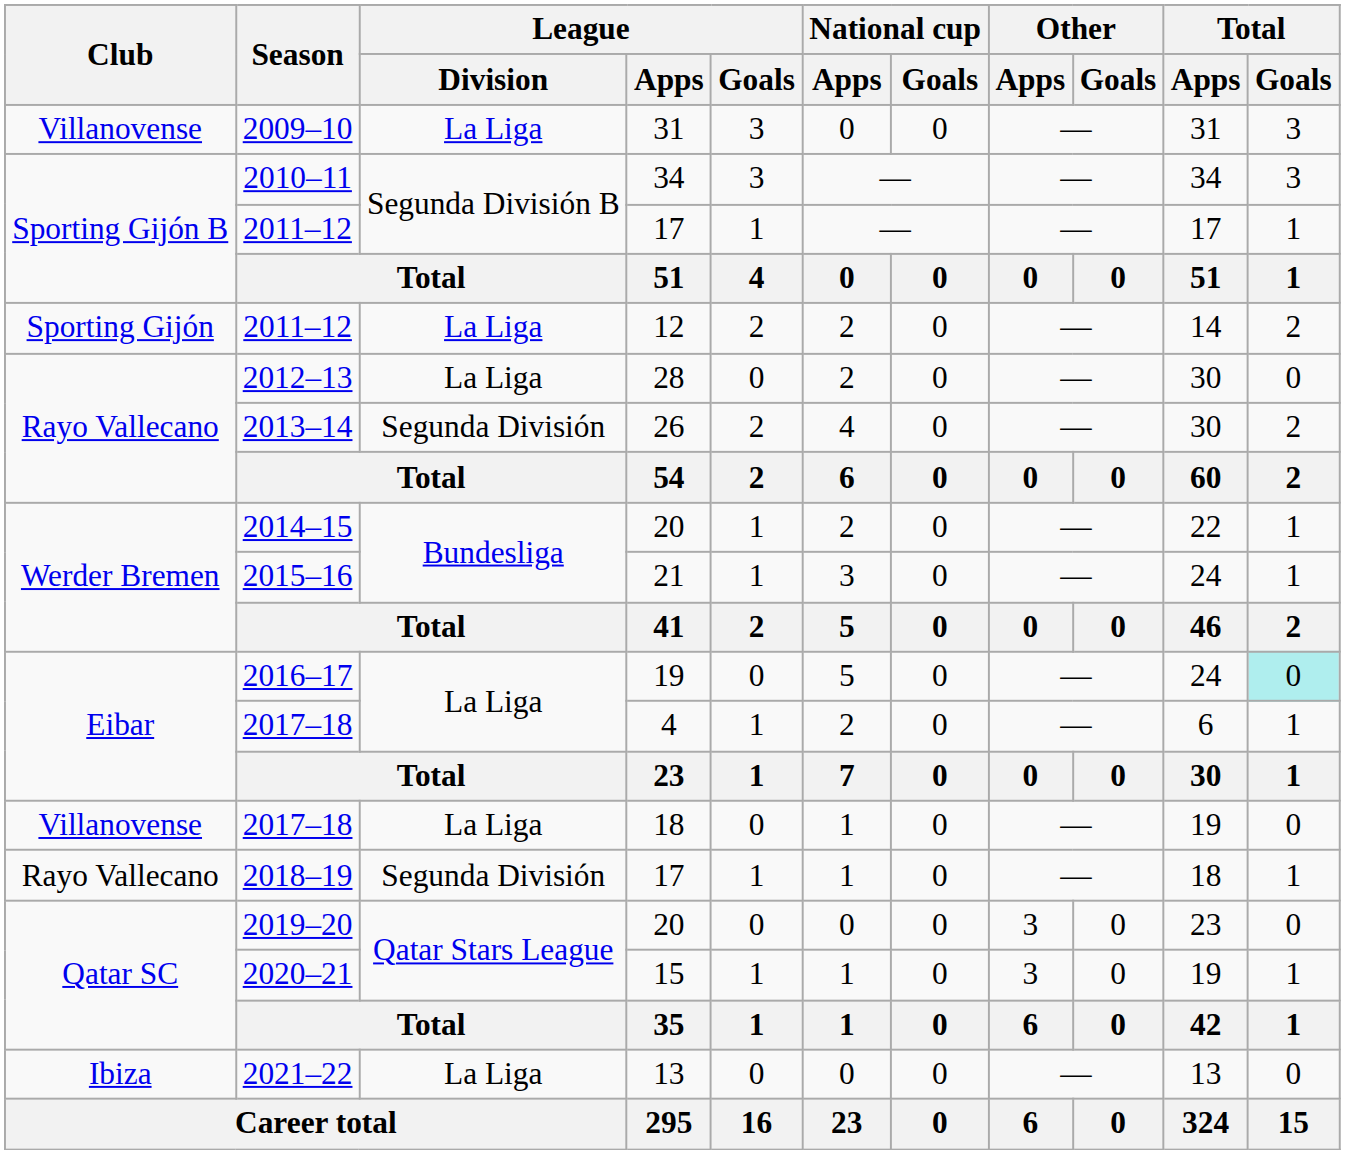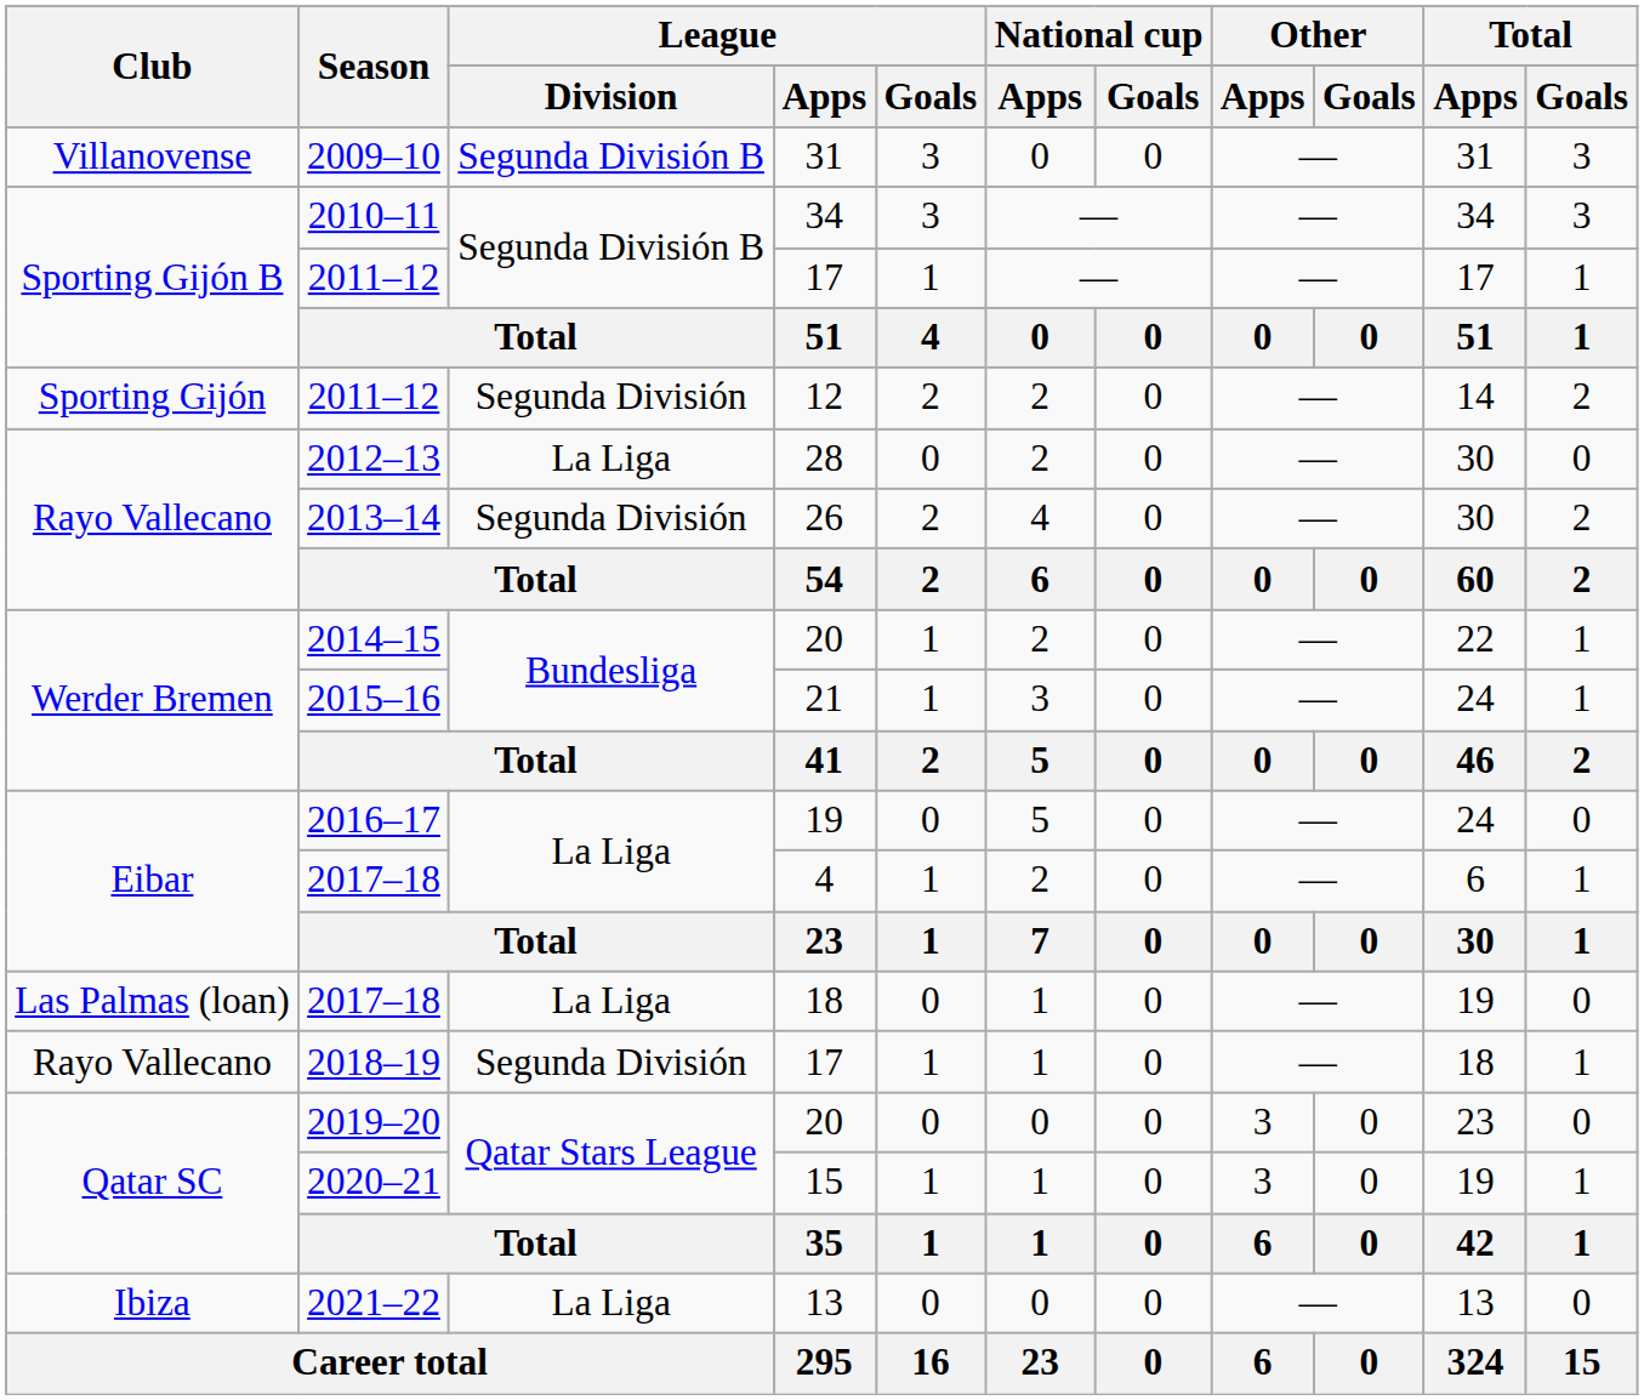 <table class="wikitable" style="text-align:center">
 <tr>
 <th rowspan="2">Club</th>
 <th rowspan="2">Season</th>
 <th colspan="3">League</th>
 <th colspan="2">National cup</th>
 <th colspan="2">Other</th>
 <th colspan="2">Total</th>
 </tr>
 <tr>
 <th>Division</th>
 <th>Apps</th>
 <th>Goals</th>
 <th>Apps</th>
 <th>Goals</th>
 <th>Apps</th>
 <th>Goals</th>
 <th>Apps</th>
 <th>Goals</th>
 </tr>
 <tr>
 <td><a href='#'>Villanovense</a></td>
 <td><a href='#'>2009–10</a></td>
-<td><a href='#'>La Liga</a></td>
+<td><a href='#'>Segunda División B</a></td>
 <td>31</td>
 <td>3</td>
 <td>0</td>
 <td>0</td>
 <td colspan="2">—</td>
 <td>31</td>
 <td>3</td>
 </tr>
 <tr>
 <td rowspan="3"><a href='#'>Sporting Gijón B</a></td>
 <td><a href='#'>2010–11</a></td>
 <td rowspan="2">Segunda División B</td>
 <td>34</td>
 <td>3</td>
 <td colspan="2">—</td>
 <td colspan="2">—</td>
 <td>34</td>
 <td>3</td>
 </tr>
 <tr>
 <td><a href='#'>2011–12</a></td>
 <td>17</td>
 <td>1</td>
 <td colspan="2">—</td>
 <td colspan="2">—</td>
 <td>17</td>
 <td>1</td>
 </tr>
 <tr>
 <th colspan="2">Total</th>
 <th>51</th>
 <th>4</th>
 <th>0</th>
 <th>0</th>
 <th>0</th>
 <th>0</th>
 <th>51</th>
 <th>1</th>
 </tr>
 <tr>
 <td><a href='#'>Sporting Gijón</a></td>
 <td><a href='#'>2011–12</a></td>
-<td><a href='#'>La Liga</a></td>
+<td>Segunda División</td>
 <td>12</td>
 <td>2</td>
 <td>2</td>
 <td>0</td>
 <td colspan="2">—</td>
 <td>14</td>
 <td>2</td>
 </tr>
 <tr>
 <td rowspan="3"><a href='#'>Rayo Vallecano</a></td>
 <td><a href='#'>2012–13</a></td>
 <td>La Liga</td>
 <td>28</td>
 <td>0</td>
 <td>2</td>
 <td>0</td>
 <td colspan="2">—</td>
 <td>30</td>
 <td>0</td>
 </tr>
 <tr>
 <td><a href='#'>2013–14</a></td>
 <td>Segunda División</td>
 <td>26</td>
 <td>2</td>
 <td>4</td>
 <td>0</td>
 <td colspan="2">—</td>
 <td>30</td>
 <td>2</td>
 </tr>
 <tr>
 <th colspan="2">Total</th>
 <th>54</th>
 <th>2</th>
 <th>6</th>
 <th>0</th>
 <th>0</th>
 <th>0</th>
 <th>60</th>
 <th>2</th>
 </tr>
 <tr>
 <td rowspan="3"><a href='#'>Werder Bremen</a></td>
 <td><a href='#'>2014–15</a></td>
 <td rowspan="2"><a href='#'>Bundesliga</a></td>
 <td>20</td>
 <td>1</td>
 <td>2</td>
 <td>0</td>
 <td colspan="2">—</td>
 <td>22</td>
 <td>1</td>
 </tr>
 <tr>
 <td><a href='#'>2015–16</a></td>
 <td>21</td>
 <td>1</td>
 <td>3</td>
 <td>0</td>
 <td colspan="2">—</td>
 <td>24</td>
 <td>1</td>
 </tr>
 <tr>
 <th colspan="2">Total</th>
 <th>41</th>
 <th>2</th>
 <th>5</th>
 <th>0</th>
 <th>0</th>
 <th>0</th>
 <th>46</th>
 <th>2</th>
 </tr>
 <tr>
 <td rowspan="3"><a href='#'>Eibar</a></td>
 <td><a href='#'>2016–17</a></td>
 <td rowspan="2">La Liga</td>
 <td>19</td>
 <td>0</td>
 <td>5</td>
 <td>0</td>
 <td colspan="2">—</td>
 <td>24</td>
-<td style="background: paleturquoise;">0</td>
+<td>0</td>
 </tr>
 <tr>
 <td><a href='#'>2017–18</a></td>
 <td>4</td>
 <td>1</td>
 <td>2</td>
 <td>0</td>
 <td colspan="2">—</td>
 <td>6</td>
 <td>1</td>
 </tr>
 <tr>
 <th colspan="2">Total</th>
 <th>23</th>
 <th>1</th>
 <th>7</th>
 <th>0</th>
 <th>0</th>
 <th>0</th>
 <th>30</th>
 <th>1</th>
 </tr>
 <tr>
-<td><a href='#'>Villanovense</a></td>
+<td><a href='#'>Las Palmas</a> (loan)</td>
 <td><a href='#'>2017–18</a></td>
 <td>La Liga</td>
 <td>18</td>
 <td>0</td>
 <td>1</td>
 <td>0</td>
 <td colspan="2">—</td>
 <td>19</td>
 <td>0</td>
 </tr>
 <tr>
 <td>Rayo Vallecano</td>
 <td><a href='#'>2018–19</a></td>
 <td>Segunda División</td>
 <td>17</td>
 <td>1</td>
 <td>1</td>
 <td>0</td>
 <td colspan="2">—</td>
 <td>18</td>
 <td>1</td>
 </tr>
 <tr>
 <td rowspan="3"><a href='#'>Qatar SC</a></td>
 <td><a href='#'>2019–20</a></td>
 <td rowspan="2"><a href='#'>Qatar Stars League</a></td>
 <td>20</td>
 <td>0</td>
 <td>0</td>
 <td>0</td>
 <td>3</td>
 <td>0</td>
 <td>23</td>
 <td>0</td>
 </tr>
 <tr>
 <td><a href='#'>2020–21</a></td>
 <td>15</td>
 <td>1</td>
 <td>1</td>
 <td>0</td>
 <td>3</td>
 <td>0</td>
 <td>19</td>
 <td>1</td>
 </tr>
 <tr>
 <th colspan="2">Total</th>
 <th>35</th>
 <th>1</th>
 <th>1</th>
 <th>0</th>
 <th>6</th>
 <th>0</th>
 <th>42</th>
 <th>1</th>
 </tr>
 <tr>
 <td><a href='#'>Ibiza</a></td>
 <td><a href='#'>2021–22</a></td>
 <td>La Liga</td>
 <td>13</td>
 <td>0</td>
 <td>0</td>
 <td>0</td>
 <td colspan="2">—</td>
 <td>13</td>
 <td>0</td>
 </tr>
 <tr>
 <th colspan="3">Career total</th>
 <th>295</th>
 <th>16</th>
 <th>23</th>
 <th>0</th>
 <th>6</th>
 <th>0</th>
 <th>324</th>
 <th>15</th>
 </tr>
 </table>
